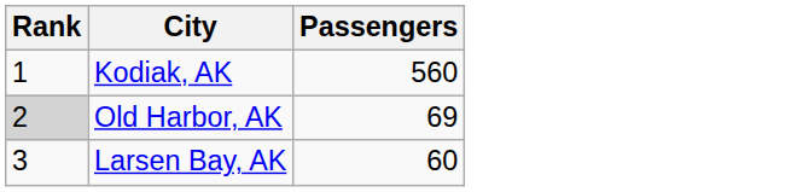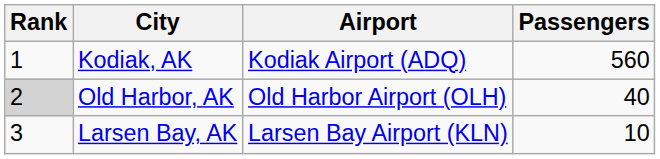 <table class="wikitable">
 <tr>
 <th>Rank</th>
 <th>City</th>
+<th>Airport</th>
 <th>Passengers</th>
 </tr>
 <tr>
 <td>1</td>
 <td><a href='#'>Kodiak, AK</a></td>
+<td><a href='#'>Kodiak Airport (ADQ)</a></td>
 <td align="right">560</td>
 </tr>
 <tr>
 <td style="background: lightgrey;">2</td>
 <td><a href='#'>Old Harbor, AK</a></td>
-<td align="right">69</td>
+<td><a href='#'>Old Harbor Airport (OLH)</a></td>
+<td align="right">40</td>
 </tr>
 <tr>
 <td>3</td>
 <td><a href='#'>Larsen Bay, AK</a></td>
-<td align="right">60</td>
+<td><a href='#'>Larsen Bay Airport (KLN)</a></td>
+<td align="right">10</td>
 </tr>
 </table>
